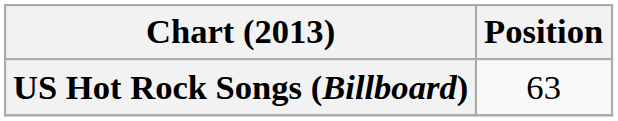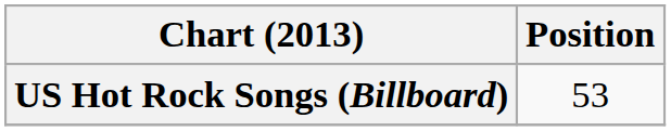 <table class="wikitable plainrowheaders sortable" style="text-align:center;">
 <tr>
 <th>Chart (2013)</th>
 <th>Position</th>
 </tr>
 <tr>
 <th scope="row">US Hot Rock Songs (<em>Billboard</em>)</th>
-<td style="text-align:center;">63</td>
+<td style="text-align:center;">53</td>
 </tr>
 <tr>
 </tr>
 </table>
